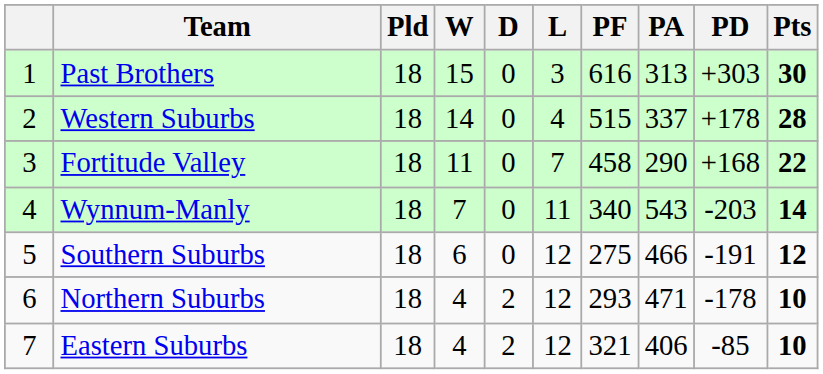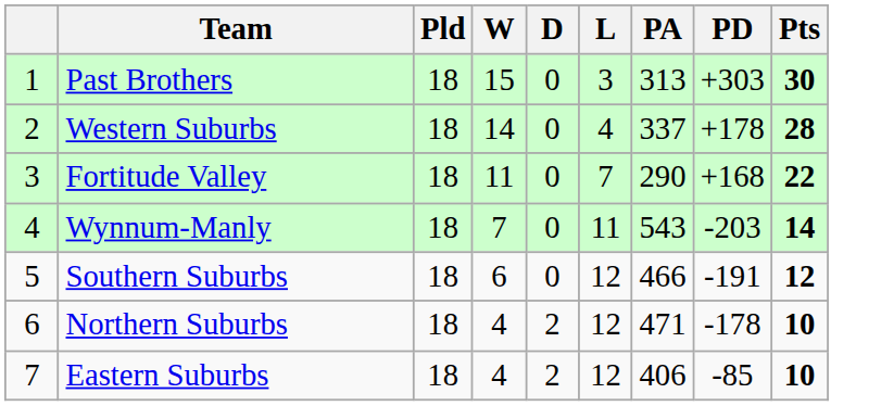 <table class="wikitable" style="text-align:center;">
 <tr>
 <th width="20"></th>
 <th width="175">Team</th>
 <th width="20">Pld</th>
 <th width="20">W</th>
 <th width="20">D</th>
 <th width="20">L</th>
-<th width="20">PF</th>
 <th width="20">PA</th>
 <th width="20">PD</th>
 <th width="20">Pts</th>
 </tr>
 <tr style="background: #ccffcc;">
 <td>1</td>
 <td style="text-align:left;"> <a href='#'>Past Brothers</a></td>
 <td>18</td>
 <td>15</td>
 <td>0</td>
 <td>3</td>
-<td>616</td>
 <td>313</td>
 <td>+303</td>
 <td><strong>30</strong></td>
 </tr>
 <tr style="background: #ccffcc;">
 <td>2</td>
 <td style="text-align:left;"> <a href='#'>Western Suburbs</a></td>
 <td>18</td>
 <td>14</td>
 <td>0</td>
 <td>4</td>
-<td>515</td>
 <td>337</td>
 <td>+178</td>
 <td><strong>28</strong></td>
 </tr>
 <tr style="background: #ccffcc;">
 <td>3</td>
 <td style="text-align:left;"> <a href='#'>Fortitude Valley</a></td>
 <td>18</td>
 <td>11</td>
 <td>0</td>
 <td>7</td>
-<td>458</td>
 <td>290</td>
 <td>+168</td>
 <td><strong>22</strong></td>
 </tr>
 <tr style="background: #ccffcc;">
 <td>4</td>
 <td style="text-align:left;"> <a href='#'>Wynnum-Manly</a></td>
 <td>18</td>
 <td>7</td>
 <td>0</td>
 <td>11</td>
-<td>340</td>
 <td>543</td>
 <td>-203</td>
 <td><strong>14</strong></td>
 </tr>
 <tr>
 <td>5</td>
 <td style="text-align:left;"> <a href='#'>Southern Suburbs</a></td>
 <td>18</td>
 <td>6</td>
 <td>0</td>
 <td>12</td>
-<td>275</td>
 <td>466</td>
 <td>-191</td>
 <td><strong>12</strong></td>
 </tr>
 <tr>
 <td>6</td>
 <td style="text-align:left;"> <a href='#'>Northern Suburbs</a></td>
 <td>18</td>
 <td>4</td>
 <td>2</td>
 <td>12</td>
-<td>293</td>
 <td>471</td>
 <td>-178</td>
 <td><strong>10</strong></td>
 </tr>
 <tr>
 <td>7</td>
 <td style="text-align:left;"> <a href='#'>Eastern Suburbs</a></td>
 <td>18</td>
 <td>4</td>
 <td>2</td>
 <td>12</td>
-<td>321</td>
 <td>406</td>
 <td>-85</td>
 <td><strong>10</strong></td>
 </tr>
 </table>
